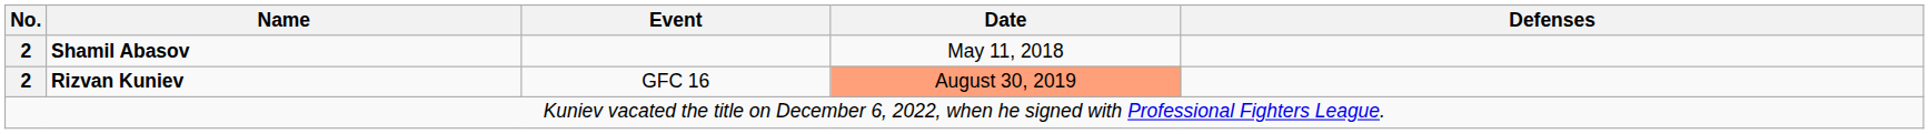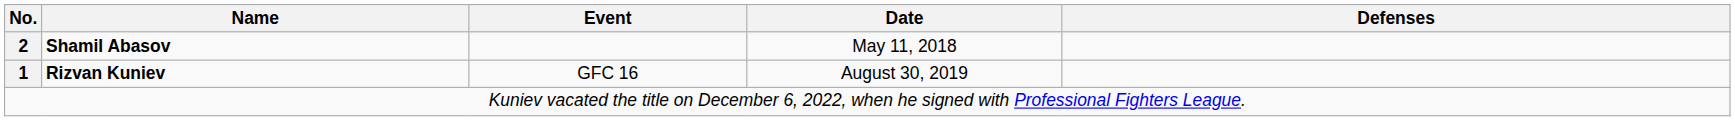 <table class="wikitable" width=100%>
 <tr>
 <th width=1%>No.</th>
 <th width=23%>Name</th>
 <th width=15%>Event</th>
 <th width=17%>Date</th>
 <th width=36%>Defenses</th>
 </tr>
 <tr>
 <th>2</th>
 <td align=left> <strong>Shamil Abasov</strong><br></td>
 <td align=center><br></td>
 <td align=center>May 11, 2018</td>
 <td></td>
 </tr>
 <tr>
-<th>2</th>
+<th>1</th>
 <td align=left> <strong>Rizvan Kuniev</strong></td>
 <td align=center>GFC 16<br></td>
-<td align=center style="background: lightsalmon;">August 30, 2019</td>
+<td align=center>August 30, 2019</td>
 <td><br></td>
 </tr>
 <tr>
 <td align=center colspan=5><em>Kuniev vacated the title on December 6, 2022, when he signed with <a href='#'>Professional Fighters League</a>.</em></td>
 </tr>
 </table>
